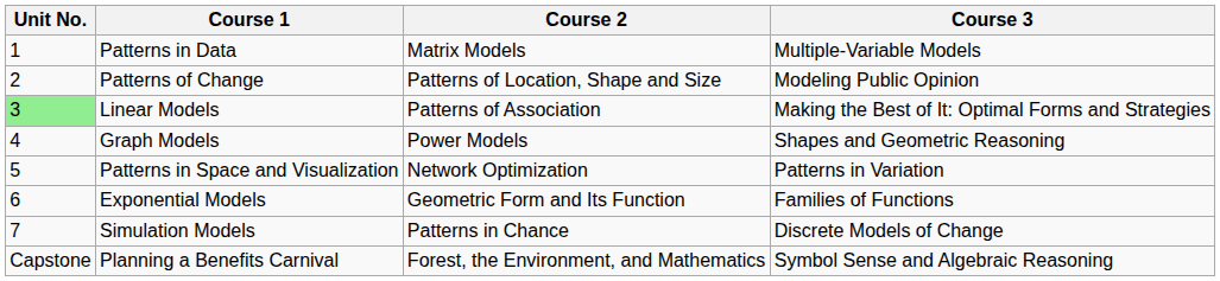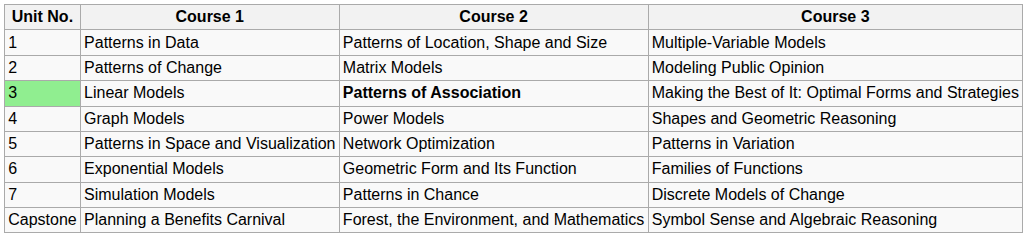 <table class="wikitable">
 <tr>
 <th>Unit No.</th>
 <th>Course 1</th>
 <th>Course 2</th>
 <th>Course 3</th>
 </tr>
 <tr>
 <td>1</td>
 <td>Patterns in Data</td>
-<td>Matrix Models</td>
+<td>Patterns of Location, Shape and Size</td>
 <td>Multiple-Variable Models</td>
 </tr>
 <tr>
 <td>2</td>
 <td>Patterns of Change</td>
-<td>Patterns of Location, Shape and Size</td>
+<td>Matrix Models</td>
 <td>Modeling Public Opinion</td>
 </tr>
 <tr>
 <td style="background: lightgreen;">3</td>
 <td>Linear Models</td>
-<td>Patterns of Association</td>
+<td><strong>Patterns of Association</strong></td>
 <td>Making the Best of It: Optimal Forms and Strategies</td>
 </tr>
 <tr>
 <td>4</td>
 <td>Graph Models</td>
 <td>Power Models</td>
 <td>Shapes and Geometric Reasoning</td>
 </tr>
 <tr>
 <td>5</td>
 <td>Patterns in Space and Visualization</td>
 <td>Network Optimization</td>
 <td>Patterns in Variation</td>
 </tr>
 <tr>
 <td>6</td>
 <td>Exponential Models</td>
 <td>Geometric Form and Its Function</td>
 <td>Families of Functions</td>
 </tr>
 <tr>
 <td>7</td>
 <td>Simulation Models</td>
 <td>Patterns in Chance</td>
 <td>Discrete Models of Change</td>
 </tr>
 <tr>
 <td>Capstone</td>
 <td>Planning a Benefits Carnival</td>
 <td>Forest, the Environment, and Mathematics</td>
 <td>Symbol Sense and Algebraic Reasoning</td>
 </tr>
 </table>
